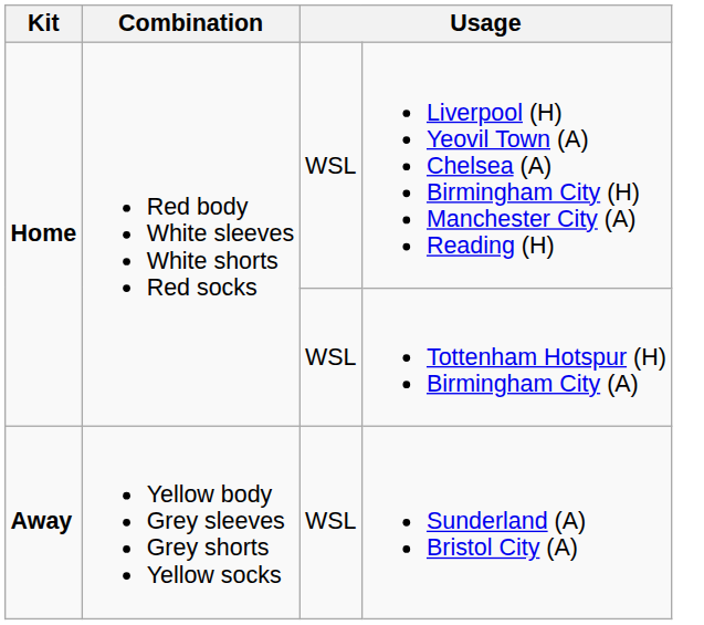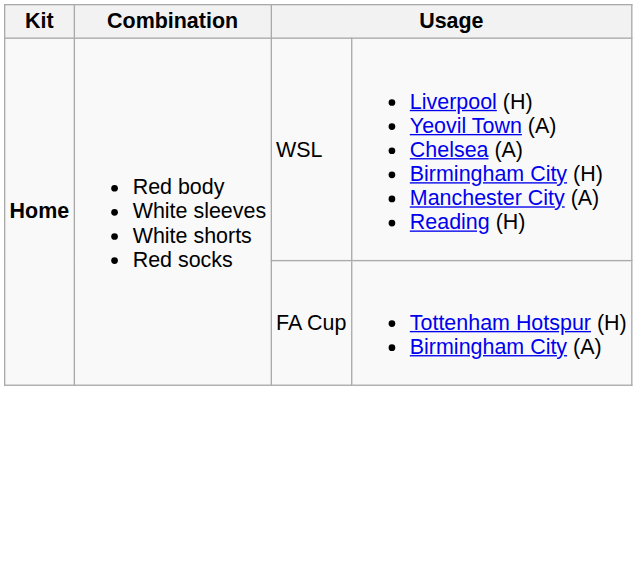 <table class="wikitable">
 <tr>
 <th>Kit</th>
 <th>Combination</th>
 <th colspan="2">Usage</th>
 </tr>
 <tr>
 <td rowspan="2"><strong>Home</strong></td>
 <td rowspan="2"><br><ul><li>Red body</li><li>White sleeves</li><li>White shorts</li><li>Red socks</li></ul></td>
 <td>WSL</td>
 <td><br><ul><li><a href='#'>Liverpool</a> (H)</li><li><a href='#'>Yeovil Town</a> (A)</li><li><a href='#'>Chelsea</a> (A)</li><li><a href='#'>Birmingham City</a> (H)</li><li><a href='#'>Manchester City</a> (A)</li><li><a href='#'>Reading</a> (H)</li></ul></td>
 </tr>
 <tr>
-<td>WSL</td>
+<td>FA Cup</td>
 <td><br><ul><li><a href='#'>Tottenham Hotspur</a> (H)</li><li><a href='#'>Birmingham City</a> (A)</li></ul></td>
 </tr>
-<tr>
-<td><strong>Away</strong></td>
-<td><br><ul><li>Yellow body</li><li>Grey sleeves</li><li>Grey shorts</li><li>Yellow socks</li></ul></td>
-<td>WSL</td>
-<td><br><ul><li><a href='#'>Sunderland</a> (A)</li><li><a href='#'>Bristol City</a> (A)</li></ul></td>
-</tr>
 </table>
